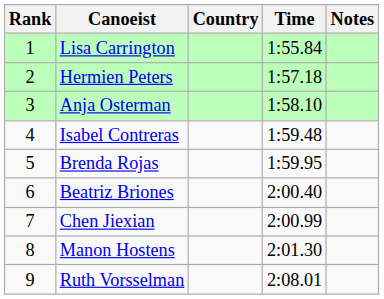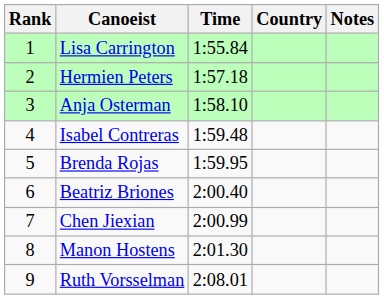 <table class="wikitable" style="text-align:center">
 <tr>
 <th>Rank</th>
 <th>Canoeist</th>
+<th>Time</th>
 <th>Country</th>
-<th>Time</th>
 <th>Notes</th>
 </tr>
 <tr bgcolor=bbffbb>
 <td>1</td>
 <td align="left"><a href='#'>Lisa Carrington</a></td>
+<td>1:55.84</td>
 <td align="left"></td>
-<td>1:55.84</td>
 <td></td>
 </tr>
 <tr bgcolor=bbffbb>
 <td>2</td>
 <td align="left"><a href='#'>Hermien Peters</a></td>
+<td>1:57.18</td>
 <td align="left"></td>
-<td>1:57.18</td>
 <td></td>
 </tr>
 <tr bgcolor=bbffbb>
 <td>3</td>
 <td align="left"><a href='#'>Anja Osterman</a></td>
+<td>1:58.10</td>
 <td align="left"></td>
-<td>1:58.10</td>
 <td></td>
 </tr>
 <tr>
 <td>4</td>
 <td align="left"><a href='#'>Isabel Contreras</a></td>
+<td>1:59.48</td>
 <td align="left"></td>
-<td>1:59.48</td>
 <td></td>
 </tr>
 <tr>
 <td>5</td>
 <td align="left"><a href='#'>Brenda Rojas</a></td>
+<td>1:59.95</td>
 <td align="left"></td>
-<td>1:59.95</td>
 <td></td>
 </tr>
 <tr>
 <td>6</td>
 <td align="left"><a href='#'>Beatriz Briones</a></td>
+<td>2:00.40</td>
 <td align="left"></td>
-<td>2:00.40</td>
 <td></td>
 </tr>
 <tr>
 <td>7</td>
 <td align="left"><a href='#'>Chen Jiexian</a></td>
+<td>2:00.99</td>
 <td align="left"></td>
-<td>2:00.99</td>
 <td></td>
 </tr>
 <tr>
 <td>8</td>
 <td align="left"><a href='#'>Manon Hostens</a></td>
+<td>2:01.30</td>
 <td align="left"></td>
-<td>2:01.30</td>
 <td></td>
 </tr>
 <tr>
 <td>9</td>
 <td align="left"><a href='#'>Ruth Vorsselman</a></td>
+<td>2:08.01</td>
 <td align="left"></td>
-<td>2:08.01</td>
 <td></td>
 </tr>
 </table>
